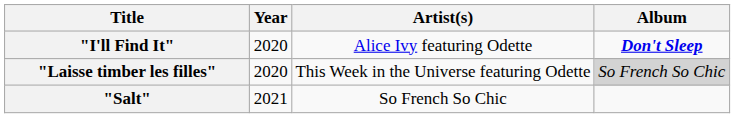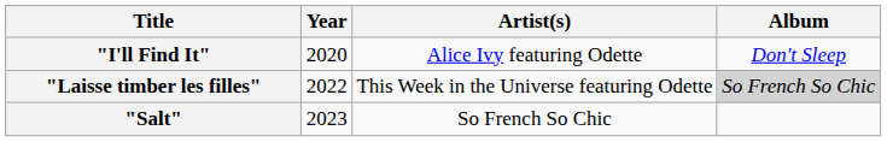 <table class="wikitable plainrowheaders" style="text-align:center;">
 <tr>
 <th scope="col" style="width:14em;">Title</th>
 <th scope="col">Year</th>
 <th scope="col">Artist(s)</th>
 <th scope="col">Album</th>
 </tr>
 <tr>
 <th scope="row">"I'll Find It"</th>
 <td>2020</td>
 <td><a href='#'>Alice Ivy</a> featuring Odette</td>
-<td><strong><em><a href='#'>Don't Sleep</a></em></strong></td>
+<td><em><a href='#'>Don't Sleep</a></em></td>
 </tr>
 <tr>
 <th scope="row">"Laisse timber les filles"</th>
-<td>2020</td>
+<td>2022</td>
 <td>This Week in the Universe featuring Odette</td>
 <td style="background: lightgrey;"><em>So French So Chic</em></td>
 </tr>
 <tr>
 <th scope="row">"Salt"</th>
-<td>2021</td>
+<td>2023</td>
 <td>So French So Chic</td>
 <td></td>
 </tr>
 </table>
